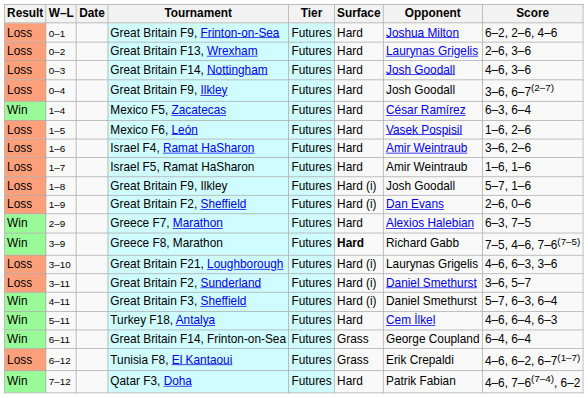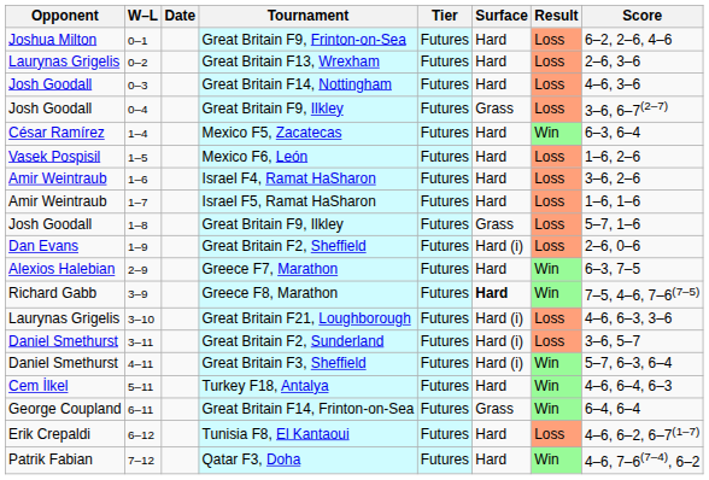 <table class="sortable wikitable">
 <tr>
-<th>Result</th>
+<th>Opponent</th>
 <th class="unsortable">W–L</th>
 <th>Date</th>
 <th>Tournament</th>
 <th>Tier</th>
 <th>Surface</th>
-<th>Opponent</th>
+<th>Result</th>
 <th class="unsortable">Score</th>
 </tr>
 <tr>
-<td bgcolor=FFA07A>Loss</td>
+<td> <a href='#'>Joshua Milton</a></td>
 <td><small>0–1</small></td>
 <td></td>
 <td style="background:#cffcff;">Great Britain F9, <a href='#'>Frinton-on-Sea</a></td>
 <td style="background:#cffcff;">Futures</td>
 <td>Hard</td>
-<td> <a href='#'>Joshua Milton</a></td>
+<td bgcolor=FFA07A>Loss</td>
 <td>6–2, 2–6, 4–6</td>
 </tr>
 <tr>
-<td bgcolor=FFA07A>Loss</td>
+<td> <a href='#'>Laurynas Grigelis</a></td>
 <td><small>0–2</small></td>
 <td></td>
 <td style="background:#cffcff;">Great Britain F13, <a href='#'>Wrexham</a></td>
 <td style="background:#cffcff;">Futures</td>
 <td>Hard</td>
-<td> <a href='#'>Laurynas Grigelis</a></td>
+<td bgcolor=FFA07A>Loss</td>
 <td>2–6, 3–6</td>
 </tr>
 <tr>
-<td bgcolor=FFA07A>Loss</td>
+<td> <a href='#'>Josh Goodall</a></td>
 <td><small>0–3</small></td>
 <td></td>
 <td style="background:#cffcff;">Great Britain F14, <a href='#'>Nottingham</a></td>
 <td style="background:#cffcff;">Futures</td>
 <td>Hard</td>
-<td> <a href='#'>Josh Goodall</a></td>
+<td bgcolor=FFA07A>Loss</td>
 <td>4–6, 3–6</td>
 </tr>
 <tr>
-<td bgcolor=FFA07A>Loss</td>
+<td> Josh Goodall</td>
 <td><small>0–4</small></td>
 <td></td>
 <td style="background:#cffcff;">Great Britain F9, <a href='#'>Ilkley</a></td>
 <td style="background:#cffcff;">Futures</td>
-<td>Hard</td>
-<td> Josh Goodall</td>
+<td>Grass</td>
+<td bgcolor=FFA07A>Loss</td>
 <td>3–6, 6–7<sup>(2–7)</sup></td>
 </tr>
 <tr>
-<td bgcolor=98FB98>Win</td>
+<td> <a href='#'>César Ramírez</a></td>
 <td><small>1–4</small></td>
 <td></td>
 <td style="background:#cffcff;">Mexico F5, <a href='#'>Zacatecas</a></td>
 <td style="background:#cffcff;">Futures</td>
 <td>Hard</td>
-<td> <a href='#'>César Ramírez</a></td>
+<td bgcolor=98FB98>Win</td>
 <td>6–3, 6–4</td>
 </tr>
 <tr>
-<td bgcolor=FFA07A>Loss</td>
+<td> <a href='#'>Vasek Pospisil</a></td>
 <td><small>1–5</small></td>
 <td></td>
 <td style="background:#cffcff;">Mexico F6, <a href='#'>León</a></td>
 <td style="background:#cffcff;">Futures</td>
 <td>Hard</td>
-<td> <a href='#'>Vasek Pospisil</a></td>
+<td bgcolor=FFA07A>Loss</td>
 <td>1–6, 2–6</td>
 </tr>
 <tr>
-<td bgcolor=FFA07A>Loss</td>
+<td> <a href='#'>Amir Weintraub</a></td>
 <td><small>1–6</small></td>
 <td></td>
 <td style="background:#cffcff;">Israel F4, <a href='#'>Ramat HaSharon</a></td>
 <td style="background:#cffcff;">Futures</td>
 <td>Hard</td>
-<td> <a href='#'>Amir Weintraub</a></td>
+<td bgcolor=FFA07A>Loss</td>
 <td>3–6, 2–6</td>
 </tr>
 <tr>
-<td bgcolor=FFA07A>Loss</td>
+<td> Amir Weintraub</td>
 <td><small>1–7</small></td>
 <td></td>
 <td style="background:#cffcff;">Israel F5, Ramat HaSharon</td>
 <td style="background:#cffcff;">Futures</td>
 <td>Hard</td>
-<td> Amir Weintraub</td>
+<td bgcolor=FFA07A>Loss</td>
 <td>1–6, 1–6</td>
 </tr>
 <tr>
-<td bgcolor=FFA07A>Loss</td>
+<td> Josh Goodall</td>
 <td><small>1–8</small></td>
 <td></td>
 <td style="background:#cffcff;">Great Britain F9, Ilkley</td>
 <td style="background:#cffcff;">Futures</td>
-<td>Hard (i)</td>
-<td> Josh Goodall</td>
+<td>Grass</td>
+<td bgcolor=FFA07A>Loss</td>
 <td>5–7, 1–6</td>
 </tr>
 <tr>
-<td bgcolor=FFA07A>Loss</td>
+<td> <a href='#'>Dan Evans</a></td>
 <td><small>1–9</small></td>
 <td></td>
 <td style="background:#cffcff;">Great Britain F2, <a href='#'>Sheffield</a></td>
 <td style="background:#cffcff;">Futures</td>
 <td>Hard (i)</td>
-<td> <a href='#'>Dan Evans</a></td>
+<td bgcolor=FFA07A>Loss</td>
 <td>2–6, 0–6</td>
 </tr>
 <tr>
-<td bgcolor=98FB98>Win</td>
+<td> <a href='#'>Alexios Halebian</a></td>
 <td><small>2–9</small></td>
 <td></td>
 <td style="background:#cffcff;">Greece F7, <a href='#'>Marathon</a></td>
 <td style="background:#cffcff;">Futures</td>
 <td>Hard</td>
-<td> <a href='#'>Alexios Halebian</a></td>
+<td bgcolor=98FB98>Win</td>
 <td>6–3, 7–5</td>
 </tr>
 <tr>
-<td bgcolor=98FB98>Win</td>
+<td> Richard Gabb</td>
 <td><small>3–9</small></td>
 <td></td>
 <td style="background:#cffcff;">Greece F8, Marathon</td>
 <td style="background:#cffcff;">Futures</td>
 <td><strong>Hard</strong></td>
-<td> Richard Gabb</td>
+<td bgcolor=98FB98>Win</td>
 <td>7–5, 4–6, 7–6<sup>(7–5)</sup></td>
 </tr>
 <tr>
-<td bgcolor=FFA07A>Loss</td>
+<td> Laurynas Grigelis</td>
 <td><small>3–10</small></td>
 <td></td>
 <td style="background:#cffcff;">Great Britain F21, <a href='#'>Loughborough</a></td>
 <td style="background:#cffcff;">Futures</td>
 <td>Hard (i)</td>
-<td> Laurynas Grigelis</td>
+<td bgcolor=FFA07A>Loss</td>
 <td>4–6, 6–3, 3–6</td>
 </tr>
 <tr>
-<td bgcolor=FFA07A>Loss</td>
+<td> <a href='#'>Daniel Smethurst</a></td>
 <td><small>3–11</small></td>
 <td></td>
 <td style="background:#cffcff;">Great Britain F2, <a href='#'>Sunderland</a></td>
 <td style="background:#cffcff;">Futures</td>
 <td>Hard (i)</td>
-<td> <a href='#'>Daniel Smethurst</a></td>
+<td bgcolor=FFA07A>Loss</td>
 <td>3–6, 5–7</td>
 </tr>
 <tr>
-<td bgcolor=98FB98>Win</td>
+<td> Daniel Smethurst</td>
 <td><small>4–11</small></td>
 <td></td>
 <td style="background:#cffcff;">Great Britain F3, <a href='#'>Sheffield</a></td>
 <td style="background:#cffcff;">Futures</td>
 <td>Hard (i)</td>
-<td> Daniel Smethurst</td>
+<td bgcolor=98FB98>Win</td>
 <td>5–7, 6–3, 6–4</td>
 </tr>
 <tr>
-<td bgcolor=98FB98>Win</td>
+<td> <a href='#'>Cem İlkel</a></td>
 <td><small>5–11</small></td>
 <td></td>
 <td style="background:#cffcff;">Turkey F18, <a href='#'>Antalya</a></td>
 <td style="background:#cffcff;">Futures</td>
 <td>Hard</td>
-<td> <a href='#'>Cem İlkel</a></td>
+<td bgcolor=98FB98>Win</td>
 <td>4–6, 6–4, 6–3</td>
 </tr>
 <tr>
-<td bgcolor=98FB98>Win</td>
+<td> George Coupland</td>
 <td><small>6–11</small></td>
 <td></td>
 <td style="background:#cffcff;">Great Britain F14, Frinton-on-Sea</td>
 <td style="background:#cffcff;">Futures</td>
 <td>Grass</td>
-<td> George Coupland</td>
+<td bgcolor=98FB98>Win</td>
 <td>6–4, 6–4</td>
 </tr>
 <tr>
-<td bgcolor=FFA07A>Loss</td>
+<td> Erik Crepaldi</td>
 <td><small>6–12</small></td>
 <td></td>
 <td style="background:#cffcff;">Tunisia F8, <a href='#'>El Kantaoui</a></td>
 <td style="background:#cffcff;">Futures</td>
-<td>Grass</td>
-<td> Erik Crepaldi</td>
+<td>Hard</td>
+<td bgcolor=FFA07A>Loss</td>
 <td>4–6, 6–2, 6–7<sup>(1–7)</sup></td>
 </tr>
 <tr>
-<td bgcolor=98FB98>Win</td>
+<td> Patrik Fabian</td>
 <td><small>7–12</small></td>
 <td></td>
 <td style="background:#cffcff;">Qatar F3, <a href='#'>Doha</a></td>
 <td style="background:#cffcff;">Futures</td>
 <td>Hard</td>
-<td> Patrik Fabian</td>
+<td bgcolor=98FB98>Win</td>
 <td>4–6, 7–6<sup>(7–4)</sup>, 6–2</td>
 </tr>
 </table>
